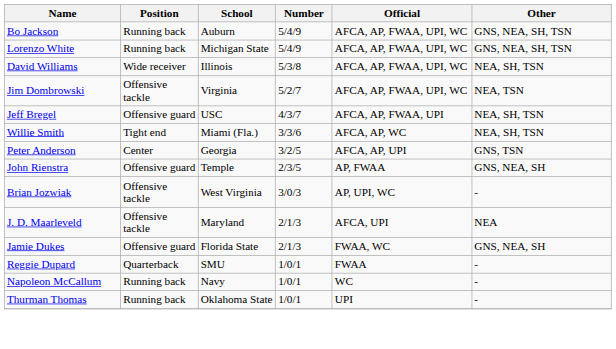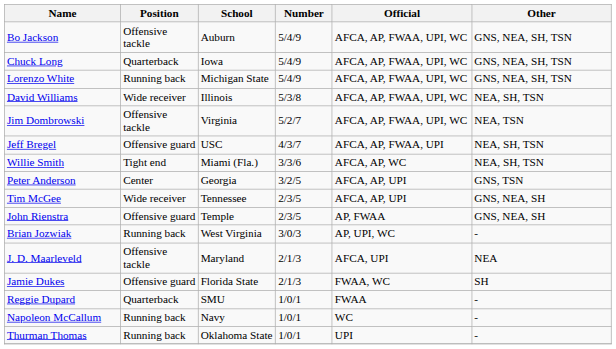 <table class="wikitable sortable">
 <tr>
 <th bgcolor="#DDDDFF" width="15%">Name</th>
 <th bgcolor="#DDDDFF" width="10%">Position</th>
 <th bgcolor="#DDDDFF" width="10%">School</th>
 <th bgcolor="#DDDDFF" width="7%">Number</th>
 <th bgcolor="#DDDDFF" width="18%">Official</th>
 <th bgcolor="#DDDDFF" width="18%">Other</th>
 </tr>
 <tr align="left">
 <td><a href='#'>Bo Jackson</a></td>
-<td>Running back</td>
+<td>Offensive tackle</td>
 <td>Auburn</td>
+<td>5/4/9</td>
+<td>AFCA, AP, FWAA, UPI, WC</td>
+<td>GNS, NEA, SH, TSN</td>
+</tr>
+<tr align="left">
+<td><a href='#'>Chuck Long</a></td>
+<td>Quarterback</td>
+<td>Iowa</td>
 <td>5/4/9</td>
 <td>AFCA, AP, FWAA, UPI, WC</td>
 <td>GNS, NEA, SH, TSN</td>
 </tr>
 <tr align="left">
 <td><a href='#'>Lorenzo White</a></td>
 <td>Running back</td>
 <td>Michigan State</td>
 <td>5/4/9</td>
 <td>AFCA, AP, FWAA, UPI, WC</td>
 <td>GNS, NEA, SH, TSN</td>
 </tr>
 <tr align="left">
 <td><a href='#'>David Williams</a></td>
 <td>Wide receiver</td>
 <td>Illinois</td>
 <td>5/3/8</td>
 <td>AFCA, AP, FWAA, UPI, WC</td>
 <td>NEA, SH, TSN</td>
 </tr>
 <tr align="left">
 <td><a href='#'>Jim Dombrowski</a></td>
 <td>Offensive tackle</td>
 <td>Virginia</td>
 <td>5/2/7</td>
 <td>AFCA, AP, FWAA, UPI, WC</td>
 <td>NEA, TSN</td>
 </tr>
 <tr align="left">
 <td><a href='#'>Jeff Bregel</a></td>
 <td>Offensive guard</td>
 <td>USC</td>
 <td>4/3/7</td>
 <td>AFCA, AP, FWAA, UPI</td>
 <td>NEA, SH, TSN</td>
 </tr>
 <tr align="left">
 <td><a href='#'>Willie Smith</a></td>
 <td>Tight end</td>
 <td>Miami (Fla.)</td>
 <td>3/3/6</td>
 <td>AFCA, AP, WC</td>
 <td>NEA, SH, TSN</td>
 </tr>
 <tr align="left">
 <td><a href='#'>Peter Anderson</a></td>
 <td>Center</td>
 <td>Georgia</td>
 <td>3/2/5</td>
 <td>AFCA, AP, UPI</td>
 <td>GNS, TSN</td>
 </tr>
 <tr align="left">
+<td><a href='#'>Tim McGee</a></td>
+<td>Wide receiver</td>
+<td>Tennessee</td>
+<td>2/3/5</td>
+<td>AFCA, AP, UPI</td>
+<td>GNS, NEA, SH</td>
+</tr>
+<tr align="left">
 <td><a href='#'>John Rienstra</a></td>
 <td>Offensive guard</td>
 <td>Temple</td>
 <td>2/3/5</td>
 <td>AP, FWAA</td>
 <td>GNS, NEA, SH</td>
 </tr>
 <tr align="left">
 <td><a href='#'>Brian Jozwiak</a></td>
-<td>Offensive tackle</td>
+<td>Running back</td>
 <td>West Virginia</td>
 <td>3/0/3</td>
 <td>AP, UPI, WC</td>
 <td>-</td>
 </tr>
 <tr align="left">
 <td><a href='#'>J. D. Maarleveld</a></td>
 <td>Offensive tackle</td>
 <td>Maryland</td>
 <td>2/1/3</td>
 <td>AFCA, UPI</td>
 <td>NEA</td>
 </tr>
 <tr align="left">
 <td><a href='#'>Jamie Dukes</a></td>
 <td>Offensive guard</td>
 <td>Florida State</td>
 <td>2/1/3</td>
 <td>FWAA, WC</td>
-<td>GNS, NEA, SH</td>
+<td>SH</td>
 </tr>
 <tr align="left">
 <td><a href='#'>Reggie Dupard</a></td>
 <td>Quarterback</td>
 <td>SMU</td>
 <td>1/0/1</td>
 <td>FWAA</td>
 <td>-</td>
 </tr>
 <tr align="left">
 <td><a href='#'>Napoleon McCallum</a></td>
 <td>Running back</td>
 <td>Navy</td>
 <td>1/0/1</td>
 <td>WC</td>
 <td>-</td>
 </tr>
 <tr align="left">
 <td><a href='#'>Thurman Thomas</a></td>
 <td>Running back</td>
 <td>Oklahoma State</td>
 <td>1/0/1</td>
 <td>UPI</td>
 <td>-</td>
 </tr>
 <tr align="left">
 </tr>
 </table>
